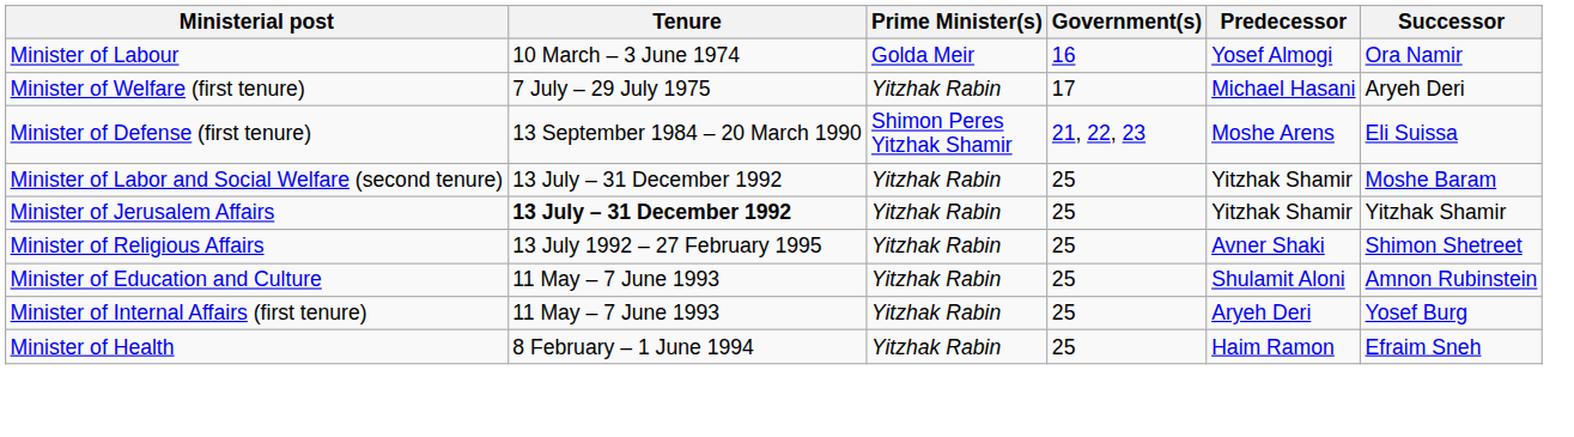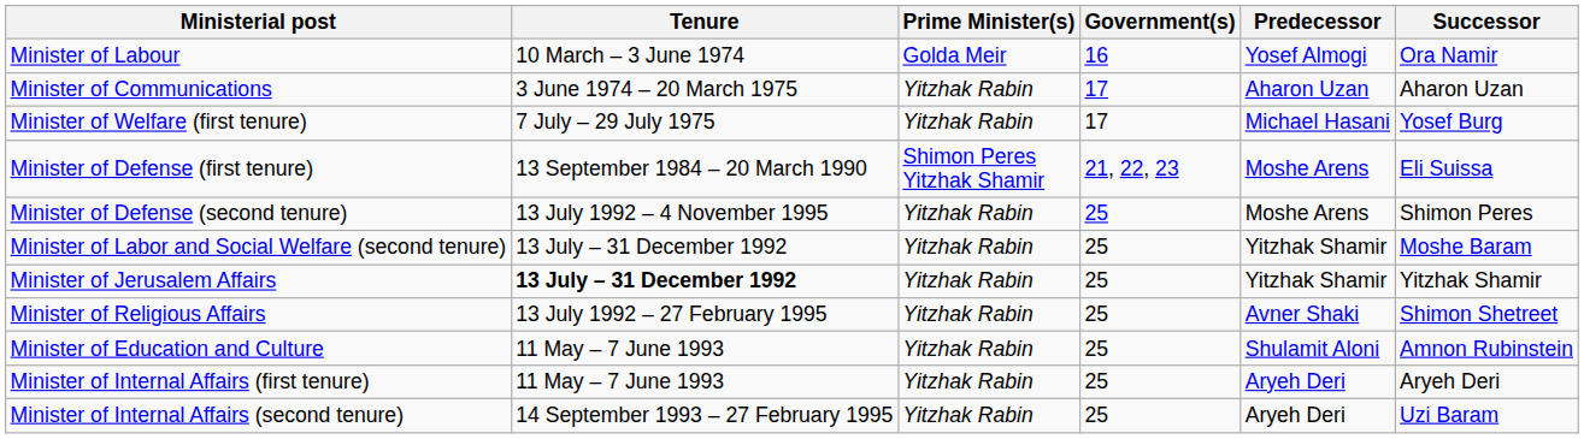 <table class="wikitable">
 <tr>
 <th>Ministerial post</th>
 <th>Tenure</th>
 <th>Prime Minister(s)</th>
 <th>Government(s)</th>
 <th>Predecessor</th>
 <th>Successor</th>
 </tr>
 <tr>
 <td><a href='#'>Minister of Labour</a></td>
 <td>10 March  – 3 June 1974</td>
 <td><a href='#'>Golda Meir</a></td>
 <td><a href='#'>16</a></td>
 <td><a href='#'>Yosef Almogi</a></td>
 <td><a href='#'>Ora Namir</a></td>
 </tr>
 <tr>
+<td><a href='#'>Minister of Communications</a></td>
+<td>3 June 1974 – 20 March 1975</td>
+<td><em>Yitzhak Rabin</em></td>
+<td><a href='#'>17</a></td>
+<td><a href='#'>Aharon Uzan</a></td>
+<td>Aharon Uzan</td>
+</tr>
+<tr>
 <td><a href='#'>Minister of Welfare</a> (first tenure)</td>
 <td>7 July – 29 July 1975</td>
 <td><em>Yitzhak Rabin</em></td>
 <td>17</td>
 <td><a href='#'>Michael Hasani</a></td>
-<td>Aryeh Deri</td>
+<td><a href='#'>Yosef Burg</a></td>
 </tr>
 <tr>
 <td><a href='#'>Minister of Defense</a> (first tenure)</td>
 <td>13 September 1984 – 20 March 1990</td>
 <td><a href='#'>Shimon Peres</a> <br><a href='#'>Yitzhak Shamir</a> </td>
 <td><a href='#'>21</a>, <a href='#'>22</a>, <a href='#'>23</a></td>
 <td><a href='#'>Moshe Arens</a></td>
 <td><a href='#'>Eli Suissa</a></td>
+</tr>
+<tr>
+<td><a href='#'>Minister of Defense</a> (second tenure)</td>
+<td>13 July 1992 – 4 November 1995</td>
+<td><em>Yitzhak Rabin</em></td>
+<td><a href='#'>25</a></td>
+<td>Moshe Arens</td>
+<td>Shimon Peres</td>
 </tr>
 <tr>
 <td><a href='#'>Minister of Labor and Social Welfare</a> (second tenure)</td>
 <td>13 July  – 31 December 1992</td>
 <td><em>Yitzhak Rabin</em></td>
 <td>25</td>
 <td>Yitzhak Shamir</td>
 <td><a href='#'>Moshe Baram</a></td>
 </tr>
 <tr>
 <td><a href='#'>Minister of Jerusalem Affairs</a></td>
 <td><strong>13 July – 31 December 1992</strong></td>
 <td><em>Yitzhak Rabin</em></td>
 <td>25</td>
 <td>Yitzhak Shamir</td>
 <td>Yitzhak Shamir</td>
 </tr>
 <tr>
 <td><a href='#'>Minister of Religious Affairs</a></td>
 <td>13 July 1992 – 27 February 1995</td>
 <td><em>Yitzhak Rabin</em></td>
 <td>25</td>
 <td><a href='#'>Avner Shaki</a></td>
 <td><a href='#'>Shimon Shetreet</a></td>
 </tr>
 <tr>
 <td><a href='#'>Minister of Education and Culture</a></td>
 <td>11 May – 7 June 1993</td>
 <td><em>Yitzhak Rabin</em></td>
 <td>25</td>
 <td><a href='#'>Shulamit Aloni</a></td>
 <td><a href='#'>Amnon Rubinstein</a></td>
 </tr>
 <tr>
 <td><a href='#'>Minister of Internal Affairs</a> (first tenure)</td>
 <td>11 May  – 7 June 1993</td>
 <td><em>Yitzhak Rabin</em></td>
 <td>25</td>
 <td><a href='#'>Aryeh Deri</a></td>
-<td><a href='#'>Yosef Burg</a></td>
+<td>Aryeh Deri</td>
 </tr>
 <tr>
-<td><a href='#'>Minister of Health</a></td>
-<td>8 February  – 1 June 1994</td>
+<td><a href='#'>Minister of Internal Affairs</a> (second tenure)</td>
+<td>14 September 1993 – 27 February 1995</td>
 <td><em>Yitzhak Rabin</em></td>
 <td>25</td>
-<td><a href='#'>Haim Ramon</a></td>
-<td><a href='#'>Efraim Sneh</a></td>
+<td>Aryeh Deri</td>
+<td><a href='#'>Uzi Baram</a></td>
 </tr>
 </table>
